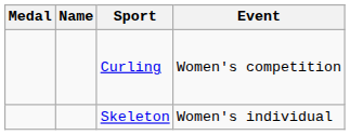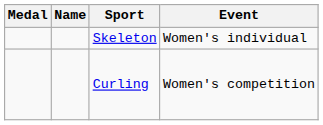 <table class="wikitable sortable" style="font-size:90%">
 <tr>
 <th>Medal</th>
 <th>Name</th>
 <th>Sport</th>
 <th>Event</th>
 </tr>
 <tr>
 <td></td>
+<td></td>
+<td><a href='#'>Skeleton</a></td>
+<td>Women's individual</td>
+</tr>
+<tr>
+<td></td>
 <td> <br>  <br>  <br>  <br> </td>
 <td><a href='#'>Curling</a></td>
 <td>Women's competition</td>
 </tr>
-<tr>
-<td></td>
-<td></td>
-<td><a href='#'>Skeleton</a></td>
-<td>Women's individual</td>
-</tr>
 </table>
